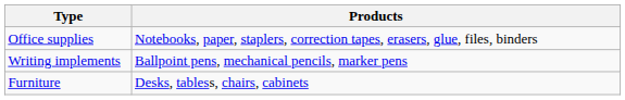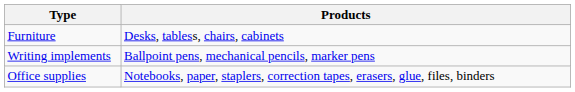 <table class="wikitable" width="700px">
 <tr>
 <th width= 150px>Type</th>
 <th width = 650px>Products</th>
 </tr>
 <tr>
-<td><a href='#'>Office supplies</a></td>
-<td><a href='#'>Notebooks</a>, <a href='#'>paper</a>, <a href='#'>staplers</a>, <a href='#'>correction tapes</a>, <a href='#'>erasers</a>, <a href='#'>glue</a>, files, binders</td>
+<td><a href='#'>Furniture</a></td>
+<td><a href='#'>Desks</a>, <a href='#'>tables</a>s, <a href='#'>chairs</a>, <a href='#'>cabinets</a></td>
 </tr>
 <tr>
 <td><a href='#'>Writing implements</a></td>
 <td><a href='#'>Ballpoint pens</a>, <a href='#'>mechanical pencils</a>, <a href='#'>marker pens</a></td>
 </tr>
 <tr>
-<td><a href='#'>Furniture</a></td>
-<td><a href='#'>Desks</a>, <a href='#'>tables</a>s, <a href='#'>chairs</a>, <a href='#'>cabinets</a></td>
+<td><a href='#'>Office supplies</a></td>
+<td><a href='#'>Notebooks</a>, <a href='#'>paper</a>, <a href='#'>staplers</a>, <a href='#'>correction tapes</a>, <a href='#'>erasers</a>, <a href='#'>glue</a>, files, binders</td>
 </tr>
 </table>
